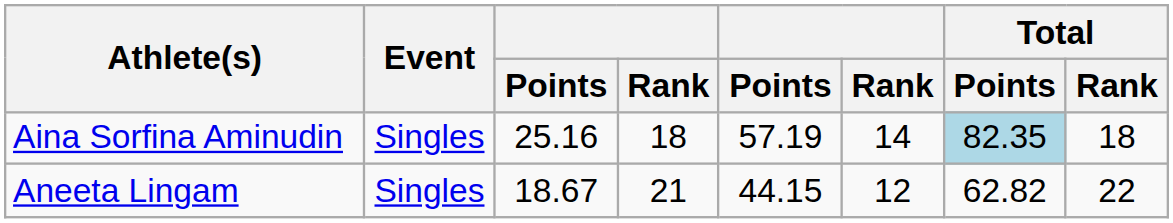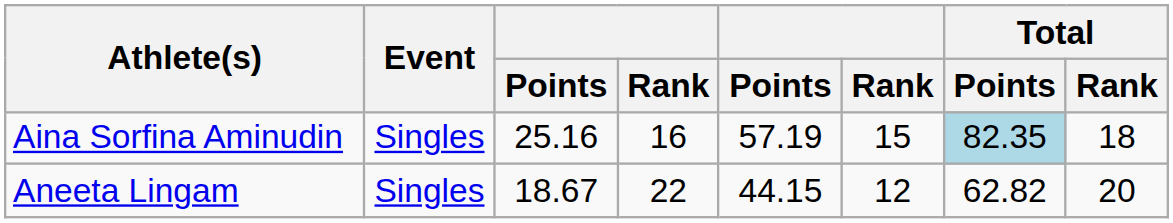 <table class="wikitable" style="font-size:90%; text-align:center; width:500px">
 <tr>
 <th rowspan="2">Athlete(s)</th>
 <th rowspan="2">Event</th>
 <th colspan="2"></th>
 <th colspan="2"></th>
 <th colspan="2">Total</th>
 </tr>
 <tr>
 <th>Points</th>
 <th>Rank</th>
 <th>Points</th>
 <th>Rank</th>
 <th>Points</th>
 <th>Rank</th>
 </tr>
 <tr>
 <td align=left><a href='#'>Aina Sorfina Aminudin</a></td>
 <td><a href='#'>Singles</a></td>
 <td>25.16</td>
-<td>18</td>
+<td>16</td>
 <td>57.19</td>
-<td>14</td>
+<td>15</td>
 <td style="background: lightblue;">82.35</td>
 <td>18</td>
 </tr>
 <tr>
 <td align=left><a href='#'>Aneeta Lingam</a></td>
 <td><a href='#'>Singles</a></td>
 <td>18.67</td>
-<td>21</td>
+<td>22</td>
 <td>44.15</td>
 <td>12</td>
 <td>62.82</td>
-<td>22</td>
+<td>20</td>
 </tr>
 </table>
